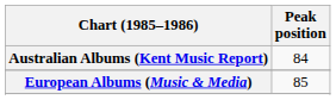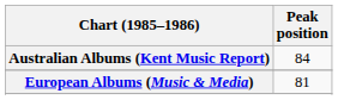 <table class="wikitable sortable plainrowheaders" style="text-align:center">
 <tr>
 <th scope="col">Chart (1985–1986)</th>
 <th scope="col">Peak<br>position</th>
 </tr>
 <tr>
 <th scope="row">Australian Albums (<a href='#'>Kent Music Report</a>)</th>
 <td>84</td>
 </tr>
 <tr>
 </tr>
 <tr>
 </tr>
 <tr>
 <th scope="row"><a href='#'>European Albums</a> (<em><a href='#'>Music & Media</a></em>)</th>
-<td>85</td>
+<td>81</td>
 </tr>
 <tr>
 </tr>
 <tr>
 </tr>
 <tr>
 </tr>
 </table>
